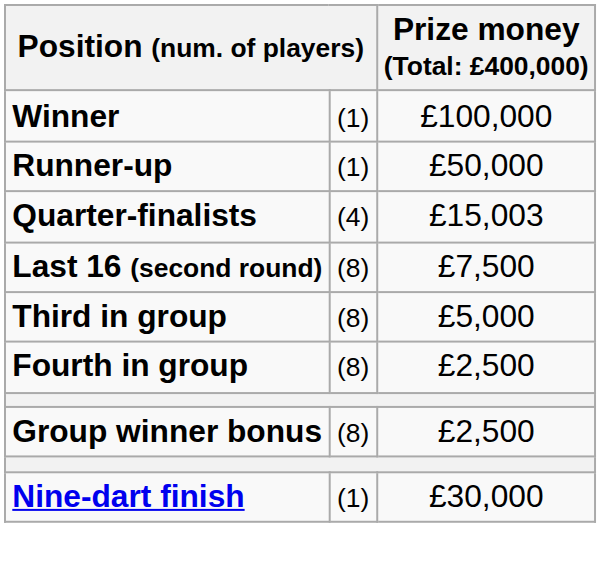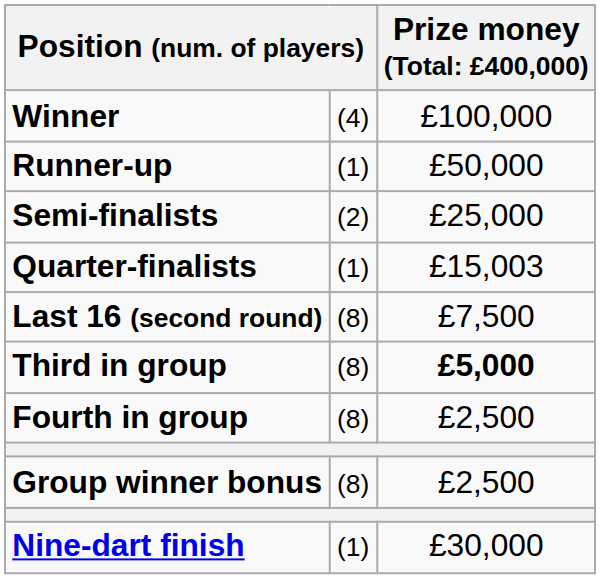 <table class="wikitable">
 <tr>
 <th colspan=2>Position <small>(num. of players)</small></th>
 <th>Prize money<br><small>(Total: £400,000)</small></th>
 </tr>
 <tr>
 <td><strong>Winner</strong></td>
-<td align=center><small>(1)</small></td>
+<td align=center><small>(4)</small></td>
 <td align=center>£100,000</td>
 </tr>
 <tr>
 <td><strong>Runner-up</strong></td>
 <td align=center><small>(1)</small></td>
 <td align=center>£50,000</td>
 </tr>
 <tr>
+<td><strong>Semi-finalists</strong></td>
+<td align=center><small>(2)</small></td>
+<td align=center>£25,000</td>
+</tr>
+<tr>
 <td><strong>Quarter-finalists</strong></td>
-<td align=center><small>(4)</small></td>
+<td align=center><small>(1)</small></td>
 <td align=center>£15,003</td>
 </tr>
 <tr>
 <td><strong>Last 16 <small>(second round)</small></strong></td>
 <td align=center><small>(8)</small></td>
 <td align=center>£7,500</td>
 </tr>
 <tr>
 <td><strong>Third in group</strong></td>
 <td align=center><small>(8)</small></td>
-<td align=center>£5,000</td>
+<td align=center><strong>£5,000</strong></td>
 </tr>
 <tr>
 <td><strong>Fourth in group</strong></td>
 <td align=center><small>(8)</small></td>
 <td align=center>£2,500</td>
 </tr>
 <tr>
 <th colspan=3></th>
 </tr>
 <tr>
 <td><strong>Group winner bonus</strong></td>
 <td align=center><small>(8)</small></td>
 <td align=center>£2,500</td>
 </tr>
 <tr>
 <th colspan=3></th>
 </tr>
 <tr>
 <td><strong><a href='#'>Nine-dart finish</a></strong></td>
 <td align=center><small>(1)</small></td>
 <td align=center>£30,000</td>
 </tr>
 </table>
